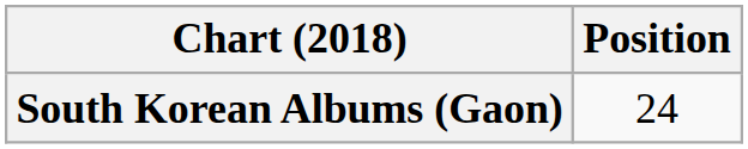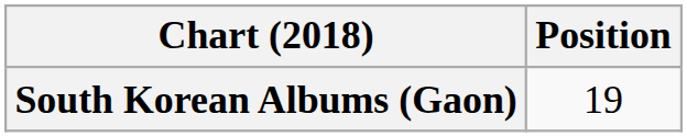 <table class="wikitable plainrowheaders" style="text-align:center">
 <tr>
 <th>Chart (2018)</th>
 <th>Position</th>
 </tr>
 <tr>
 <th scope="row">South Korean Albums (Gaon)</th>
-<td>24</td>
+<td>19</td>
 </tr>
 </table>
